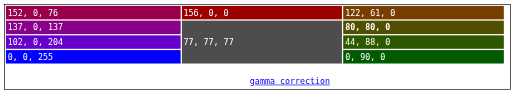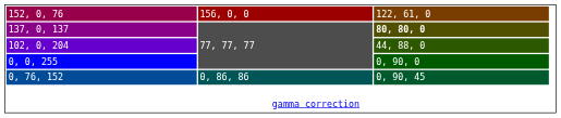 <table class="floatright" cellpadding="3" style="border: 1px solid black; color: #ffffff;  max-width: 50%;">
 <tr>
 <td style="background-color:#98004c">152, 0, 76</td>
 <td style="background-color:#9c0000">156, 0, 0</td>
 <td style="background-color:#7a3d00">122, 61, 0</td>
 <td></td>
 </tr>
 <tr>
 <td style="background-color:#890089">137, 0, 137</td>
 <td style="background-color:#4d4d4d" rowspan="3">77, 77, 77</td>
 <td style="background-color:#505000"><strong>80, 80, 0</strong></td>
 <td></td>
 </tr>
 <tr>
 <td style="background-color:#6600cc">102, 0, 204</td>
 <td style="background-color:#2c5800">44, 88, 0</td>
 <td></td>
 </tr>
 <tr>
 <td style="background-color:#0000ff">0, 0, 255</td>
 <td style="background-color:#005a00">0, 90, 0</td>
 <td></td>
 </tr>
 <tr>
+<td style="background-color:#004c98">0, 76, 152</td>
+<td style="background-color:#005656">0, 86, 86</td>
+<td style="background-color:#005a2d">0, 90, 45</td>
+<td></td>
+</tr>
+<tr>
 <td colspan="3" style="text-align: center;"><span> RGB values of example colors with the same relative luminance as the darkest primary color (blue) using <strong>BT. 709</strong> primaries for <a href='#'>gamma correction</a> equal to 2.2. </span></td>
 </tr>
 </table>
